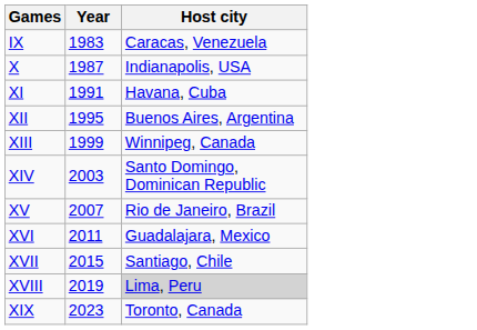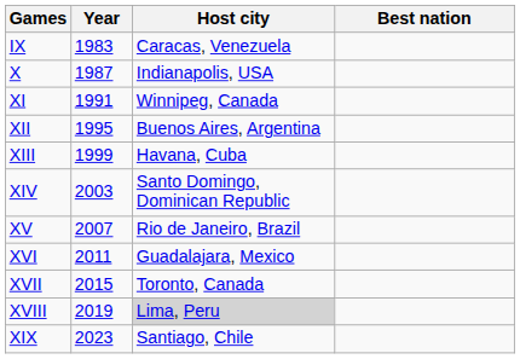 <table class=wikitable>
 <tr>
 <th width=50>Games</th>
 <th width=50>Year</th>
 <th width=180>Host city</th>
+<th width=160>Best nation</th>
 </tr>
 <tr>
 <td><a href='#'>IX</a></td>
 <td><a href='#'>1983</a></td>
 <td><a href='#'>Caracas</a>, <a href='#'>Venezuela</a></td>
+<td></td>
 </tr>
 <tr>
 <td><a href='#'>X</a></td>
 <td><a href='#'>1987</a></td>
 <td><a href='#'>Indianapolis</a>, <a href='#'>USA</a></td>
+<td></td>
 </tr>
 <tr>
 <td><a href='#'>XI</a></td>
 <td><a href='#'>1991</a></td>
-<td><a href='#'>Havana</a>, <a href='#'>Cuba</a></td>
+<td><a href='#'>Winnipeg</a>, <a href='#'>Canada</a></td>
+<td></td>
 </tr>
 <tr>
 <td><a href='#'>XII</a></td>
 <td><a href='#'>1995</a></td>
 <td><a href='#'>Buenos Aires</a>, <a href='#'>Argentina</a></td>
+<td></td>
 </tr>
 <tr>
 <td><a href='#'>XIII</a></td>
 <td><a href='#'>1999</a></td>
-<td><a href='#'>Winnipeg</a>, <a href='#'>Canada</a></td>
+<td><a href='#'>Havana</a>, <a href='#'>Cuba</a></td>
+<td></td>
 </tr>
 <tr>
 <td><a href='#'>XIV</a></td>
 <td><a href='#'>2003</a></td>
 <td><a href='#'>Santo Domingo</a>, <a href='#'>Dominican Republic</a></td>
+<td></td>
 </tr>
 <tr>
 <td><a href='#'>XV</a></td>
 <td><a href='#'>2007</a></td>
 <td><a href='#'>Rio de Janeiro</a>, <a href='#'>Brazil</a></td>
+<td></td>
 </tr>
 <tr>
 <td><a href='#'>XVI</a></td>
 <td><a href='#'>2011</a></td>
 <td><a href='#'>Guadalajara</a>, <a href='#'>Mexico</a></td>
+<td></td>
 </tr>
 <tr>
 <td><a href='#'>XVII</a></td>
 <td><a href='#'>2015</a></td>
-<td><a href='#'>Santiago</a>, <a href='#'>Chile</a></td>
+<td><a href='#'>Toronto</a>, <a href='#'>Canada</a></td>
+<td></td>
 </tr>
 <tr>
 <td><a href='#'>XVIII</a></td>
 <td><a href='#'>2019</a></td>
 <td style="background: lightgrey;"><a href='#'>Lima</a>, <a href='#'>Peru</a></td>
+<td></td>
 </tr>
 <tr>
 <td><a href='#'>XIX</a></td>
 <td><a href='#'>2023</a></td>
-<td><a href='#'>Toronto</a>, <a href='#'>Canada</a></td>
+<td><a href='#'>Santiago</a>, <a href='#'>Chile</a></td>
+<td></td>
 </tr>
 </table>
